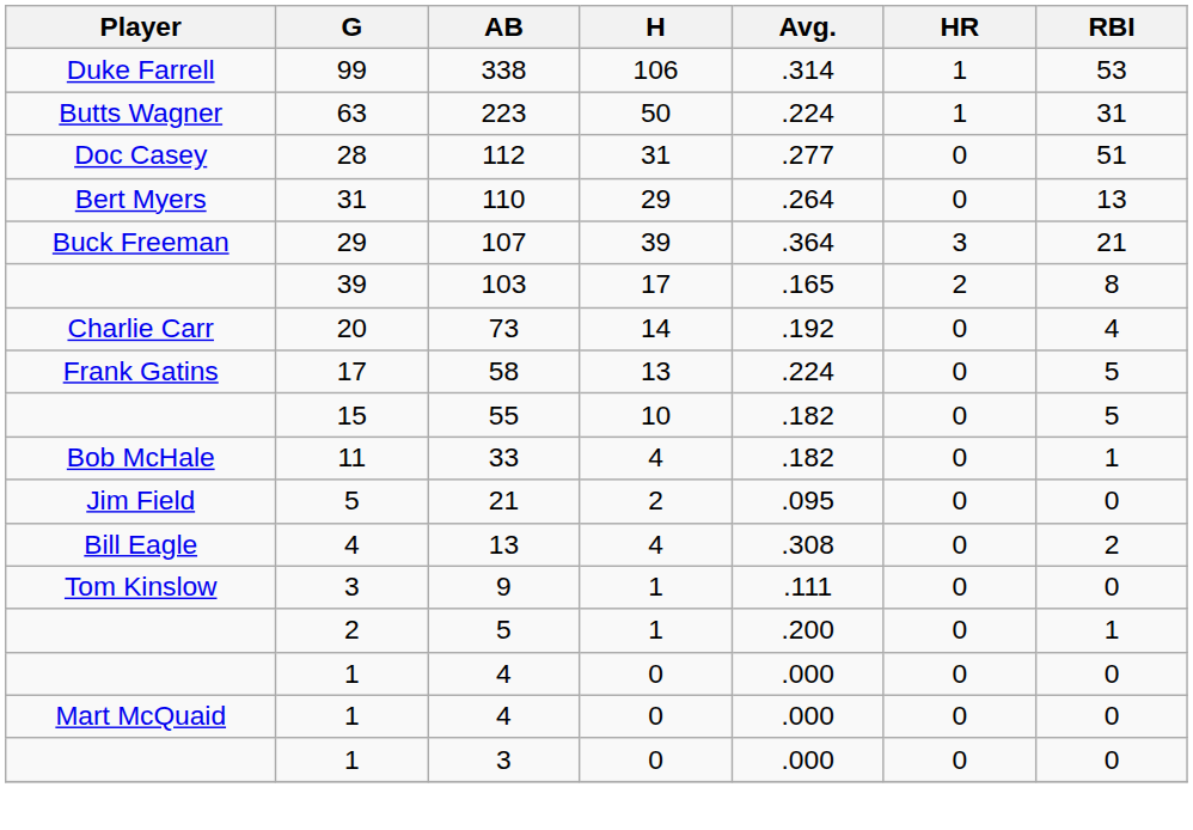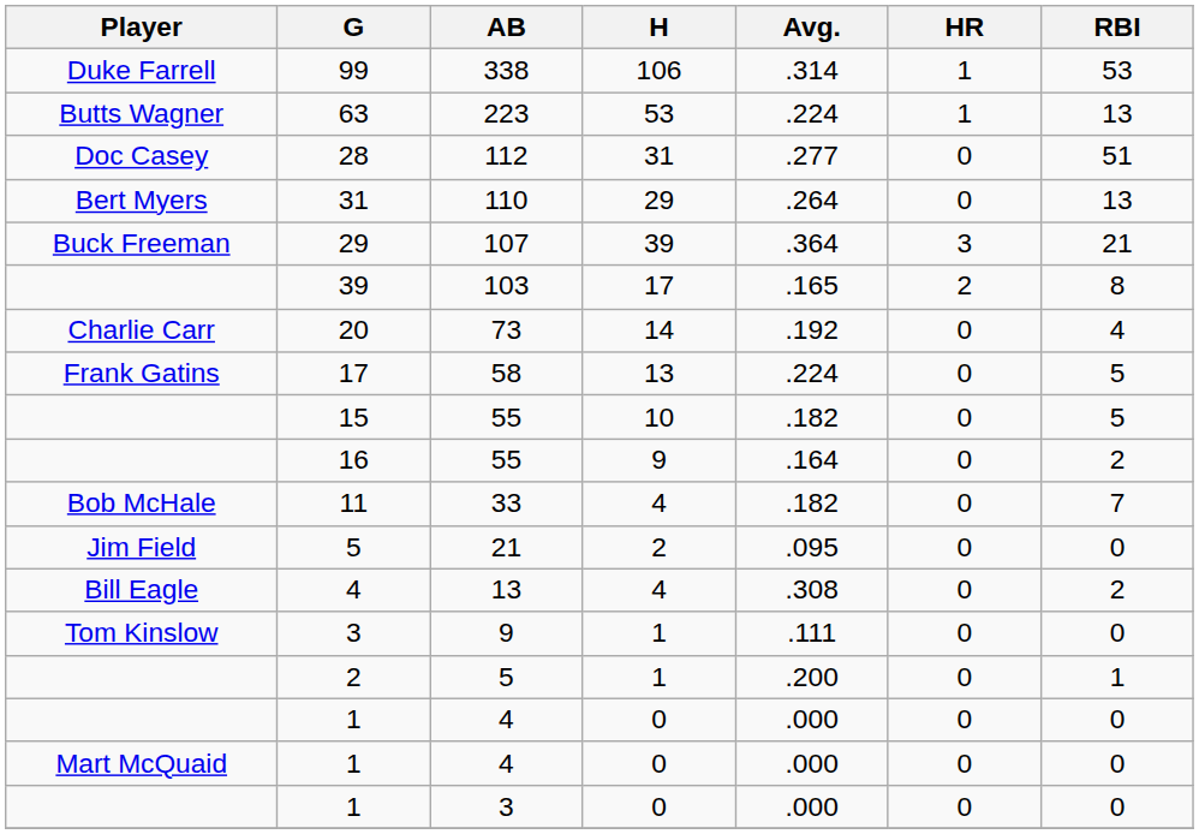 <table class="wikitable sortable">
 <tr>
 <th bgcolor="#DDDDFF" width="16%">Player</th>
 <th bgcolor="#DDDDFF" width="9%">G</th>
 <th bgcolor="#DDDDFF" width="9%">AB</th>
 <th bgcolor="#DDDDFF" width="9%">H</th>
 <th bgcolor="#DDDDFF" width="9%">Avg.</th>
 <th bgcolor="#DDDDFF" width="9%">HR</th>
 <th bgcolor="#DDDDFF" width="9%">RBI</th>
 </tr>
 <tr align="center">
 <td><a href='#'>Duke Farrell</a></td>
 <td>99</td>
 <td>338</td>
 <td>106</td>
 <td>.314</td>
 <td>1</td>
 <td>53</td>
 </tr>
 <tr align=center>
 <td><a href='#'>Butts Wagner</a></td>
 <td>63</td>
 <td>223</td>
-<td>50</td>
+<td>53</td>
 <td>.224</td>
 <td>1</td>
-<td>31</td>
+<td>13</td>
 </tr>
 <tr align="center">
 <td><a href='#'>Doc Casey</a></td>
 <td>28</td>
 <td>112</td>
 <td>31</td>
 <td>.277</td>
 <td>0</td>
 <td>51</td>
 </tr>
 <tr align=center>
 <td><a href='#'>Bert Myers</a></td>
 <td>31</td>
 <td>110</td>
 <td>29</td>
 <td>.264</td>
 <td>0</td>
 <td>13</td>
 </tr>
 <tr align=center>
 <td><a href='#'>Buck Freeman</a></td>
 <td>29</td>
 <td>107</td>
 <td>39</td>
 <td>.364</td>
 <td>3</td>
 <td>21</td>
 </tr>
 <tr align=center>
 <td></td>
 <td>39</td>
 <td>103</td>
 <td>17</td>
 <td>.165</td>
 <td>2</td>
 <td>8</td>
 </tr>
 <tr align="center">
 <td><a href='#'>Charlie Carr</a></td>
 <td>20</td>
 <td>73</td>
 <td>14</td>
 <td>.192</td>
 <td>0</td>
 <td>4</td>
 </tr>
 <tr align=center>
 <td><a href='#'>Frank Gatins</a></td>
 <td>17</td>
 <td>58</td>
 <td>13</td>
 <td>.224</td>
 <td>0</td>
 <td>5</td>
 </tr>
 <tr align=center>
 <td></td>
 <td>15</td>
 <td>55</td>
 <td>10</td>
 <td>.182</td>
 <td>0</td>
 <td>5</td>
 </tr>
+<tr align=center>
+<td></td>
+<td>16</td>
+<td>55</td>
+<td>9</td>
+<td>.164</td>
+<td>0</td>
+<td>2</td>
+</tr>
 <tr align="center">
 <td><a href='#'>Bob McHale</a></td>
 <td>11</td>
 <td>33</td>
 <td>4</td>
 <td>.182</td>
 <td>0</td>
-<td>1</td>
+<td>7</td>
 </tr>
 <tr align=center>
 <td><a href='#'>Jim Field</a></td>
 <td>5</td>
 <td>21</td>
 <td>2</td>
 <td>.095</td>
 <td>0</td>
 <td>0</td>
 </tr>
 <tr align=center>
 <td><a href='#'>Bill Eagle</a></td>
 <td>4</td>
 <td>13</td>
 <td>4</td>
 <td>.308</td>
 <td>0</td>
 <td>2</td>
 </tr>
 <tr align=center>
 <td><a href='#'>Tom Kinslow</a></td>
 <td>3</td>
 <td>9</td>
 <td>1</td>
 <td>.111</td>
 <td>0</td>
 <td>0</td>
 </tr>
 <tr align=center>
 <td></td>
 <td>2</td>
 <td>5</td>
 <td>1</td>
 <td>.200</td>
 <td>0</td>
 <td>1</td>
 </tr>
 <tr align="center">
 <td></td>
 <td>1</td>
 <td>4</td>
 <td>0</td>
 <td>.000</td>
 <td>0</td>
 <td>0</td>
 </tr>
 <tr align="center">
 <td><a href='#'>Mart McQuaid</a></td>
 <td>1</td>
 <td>4</td>
 <td>0</td>
 <td>.000</td>
 <td>0</td>
 <td>0</td>
 </tr>
 <tr align=center>
 <td></td>
 <td>1</td>
 <td>3</td>
 <td>0</td>
 <td>.000</td>
 <td>0</td>
 <td>0</td>
 </tr>
 <tr align="center">
 </tr>
 </table>
